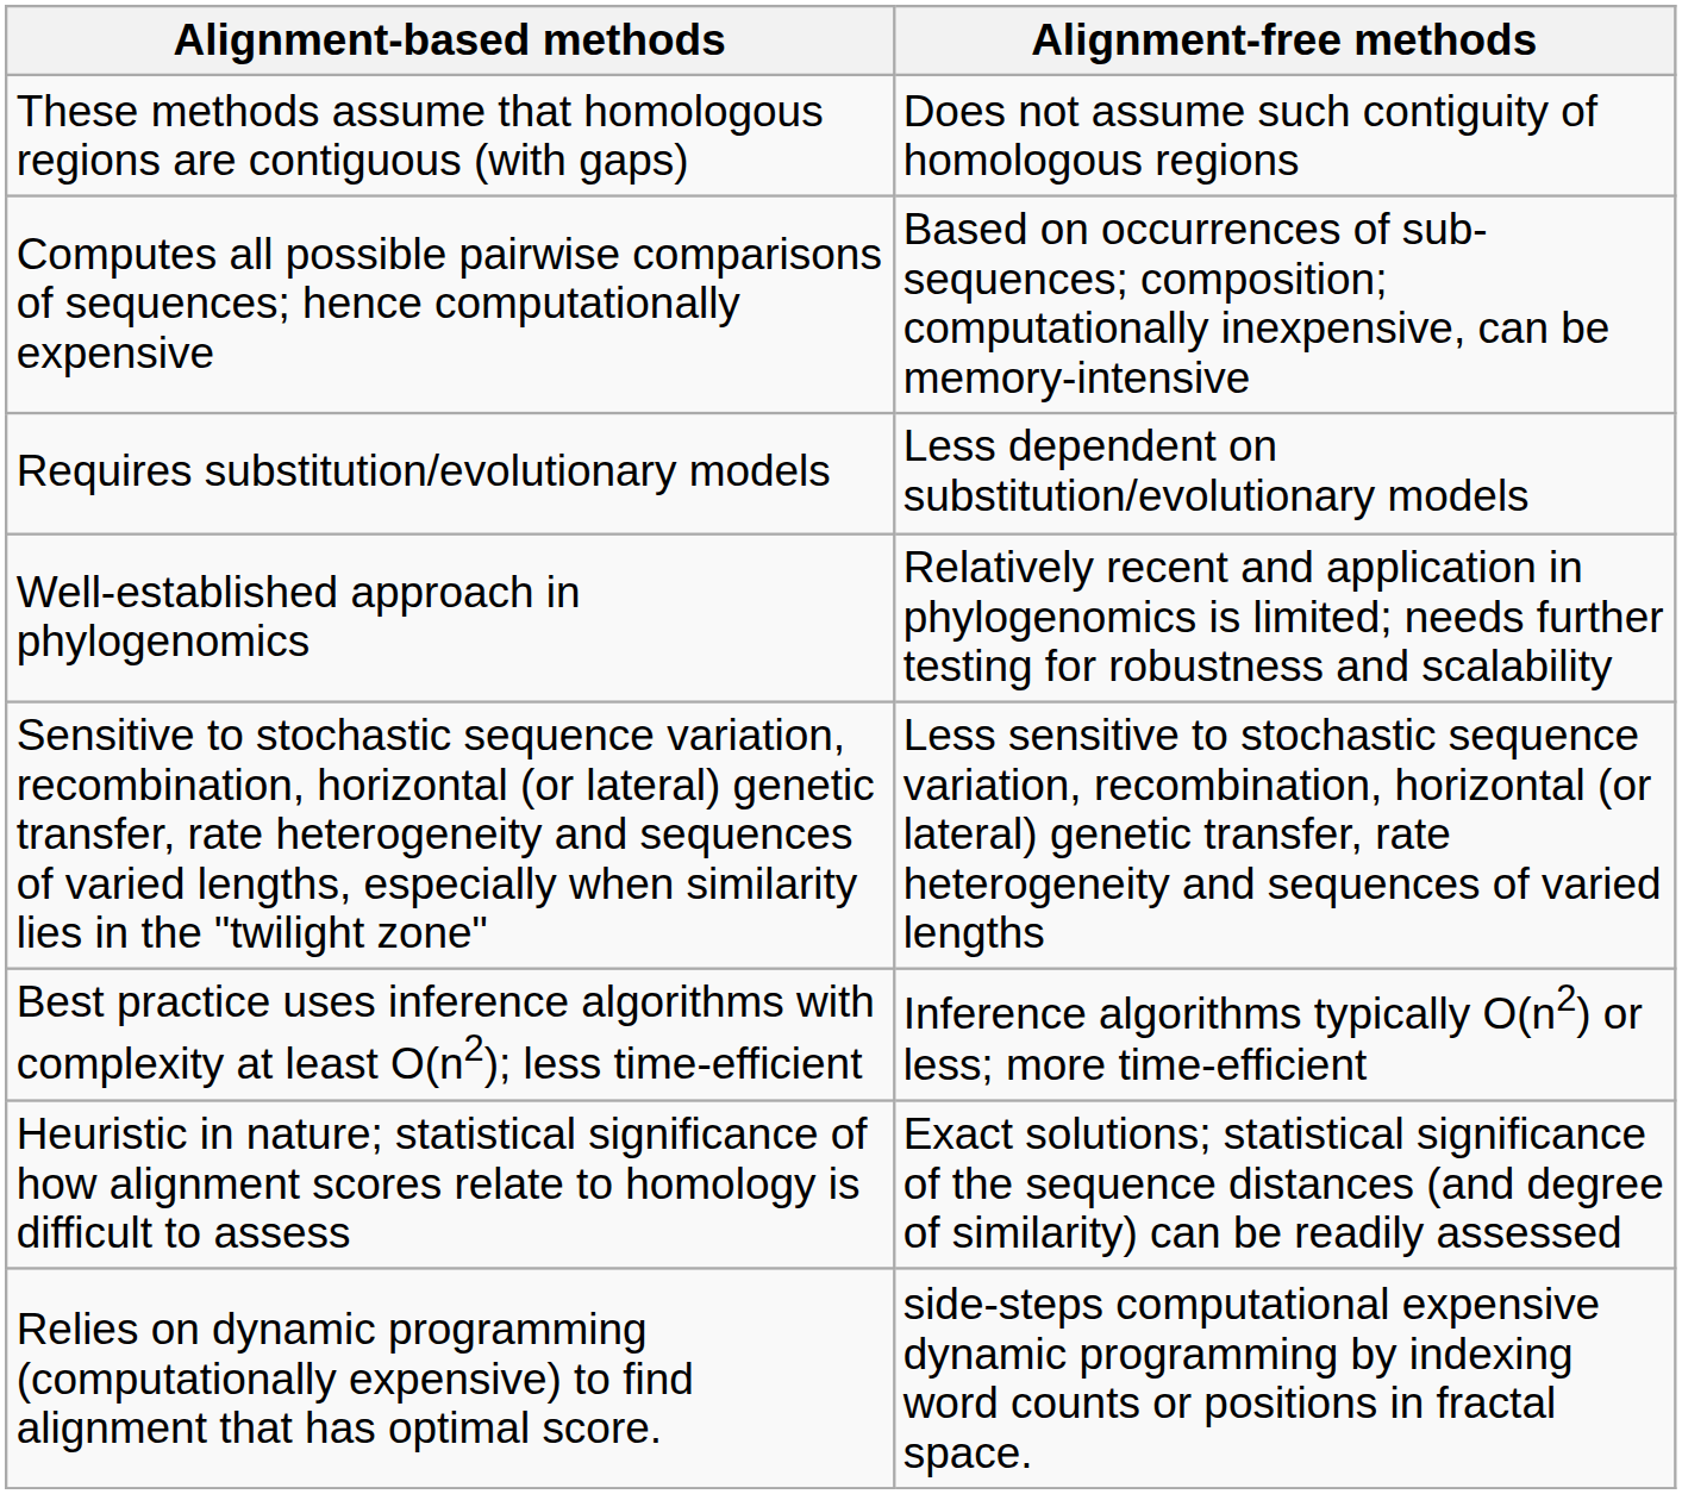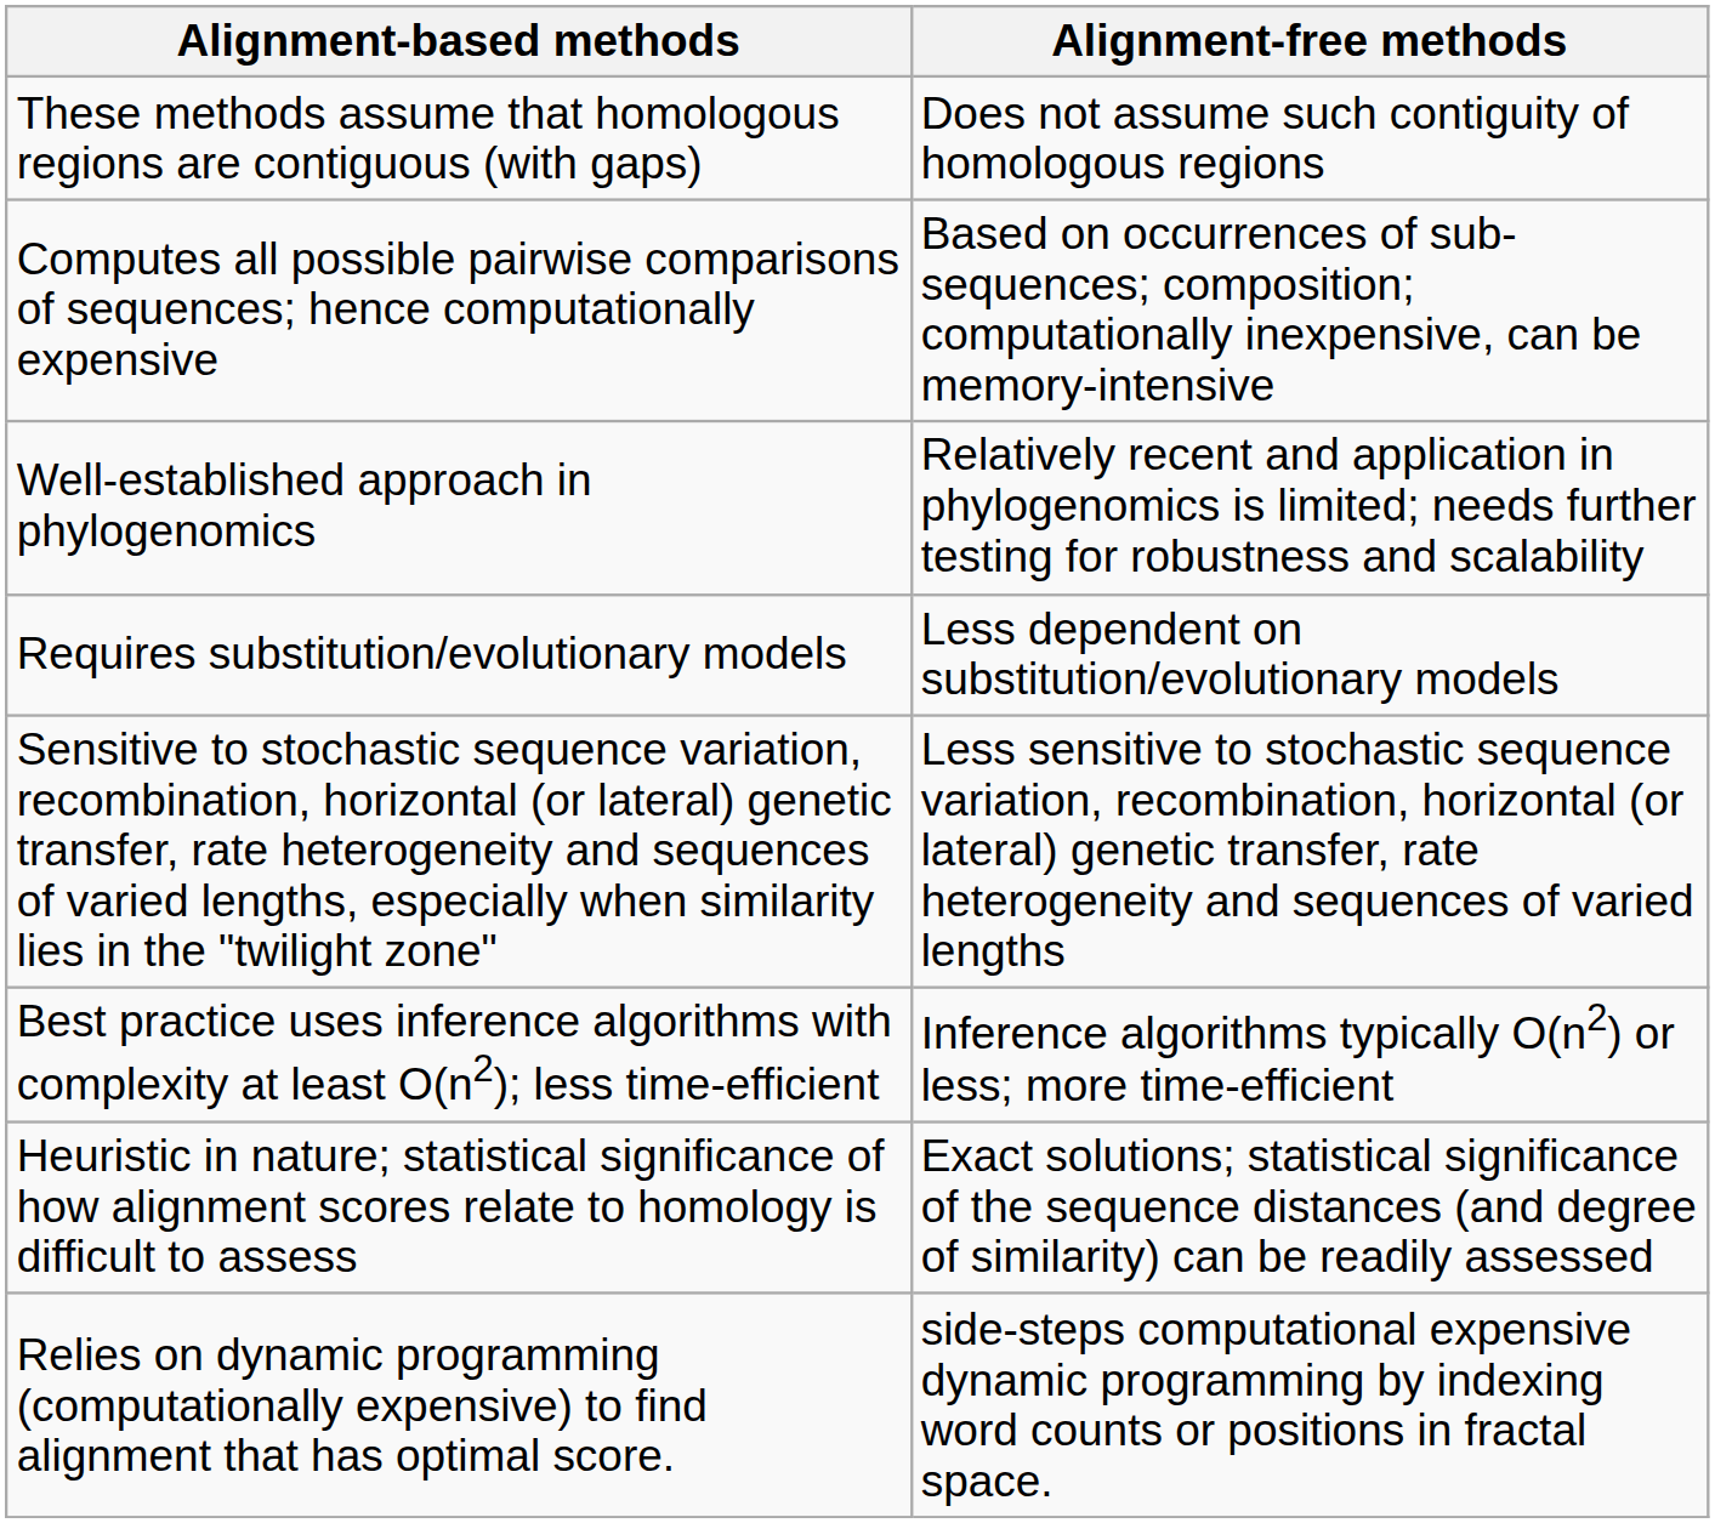 <table class="wikitable">
 <tr>
 <th>Alignment-based methods</th>
 <th>Alignment-free methods</th>
 </tr>
 <tr>
 <td>These methods assume that homologous regions are contiguous (with gaps)</td>
 <td>Does not assume such contiguity of homologous regions</td>
 </tr>
 <tr>
 <td>Computes all possible pairwise comparisons of sequences; hence computationally expensive</td>
 <td>Based on occurrences of sub-sequences; composition; computationally inexpensive, can be memory-intensive</td>
 </tr>
 <tr>
+<td>Well-established approach in phylogenomics</td>
+<td>Relatively recent and application in phylogenomics is limited; needs further testing for robustness and scalability</td>
+</tr>
+<tr>
 <td>Requires substitution/evolutionary models</td>
 <td>Less dependent on substitution/evolutionary models</td>
-</tr>
-<tr>
-<td>Well-established approach in phylogenomics</td>
-<td>Relatively recent and application in phylogenomics is limited; needs further testing for robustness and scalability</td>
 </tr>
 <tr>
 <td>Sensitive to stochastic sequence variation, recombination, horizontal (or lateral) genetic transfer, rate heterogeneity and sequences of varied lengths, especially when similarity lies in the "twilight zone"</td>
 <td>Less sensitive to stochastic sequence variation, recombination, horizontal (or lateral) genetic transfer, rate heterogeneity and sequences of varied lengths</td>
 </tr>
 <tr>
 <td>Best practice uses inference algorithms with complexity at least O(n<sup>2</sup>); less time-efficient</td>
 <td>Inference algorithms typically O(n<sup>2</sup>) or less; more time-efficient</td>
 </tr>
 <tr>
 <td>Heuristic in nature; statistical significance of how alignment scores relate to homology is difficult to assess</td>
 <td>Exact solutions; statistical significance of the sequence distances (and degree of similarity) can be readily assessed</td>
 </tr>
 <tr>
 <td>Relies on dynamic programming (computationally expensive) to find alignment that has optimal score.</td>
 <td>side-steps computational expensive dynamic programming by indexing word counts or positions in fractal space.</td>
 </tr>
 </table>
